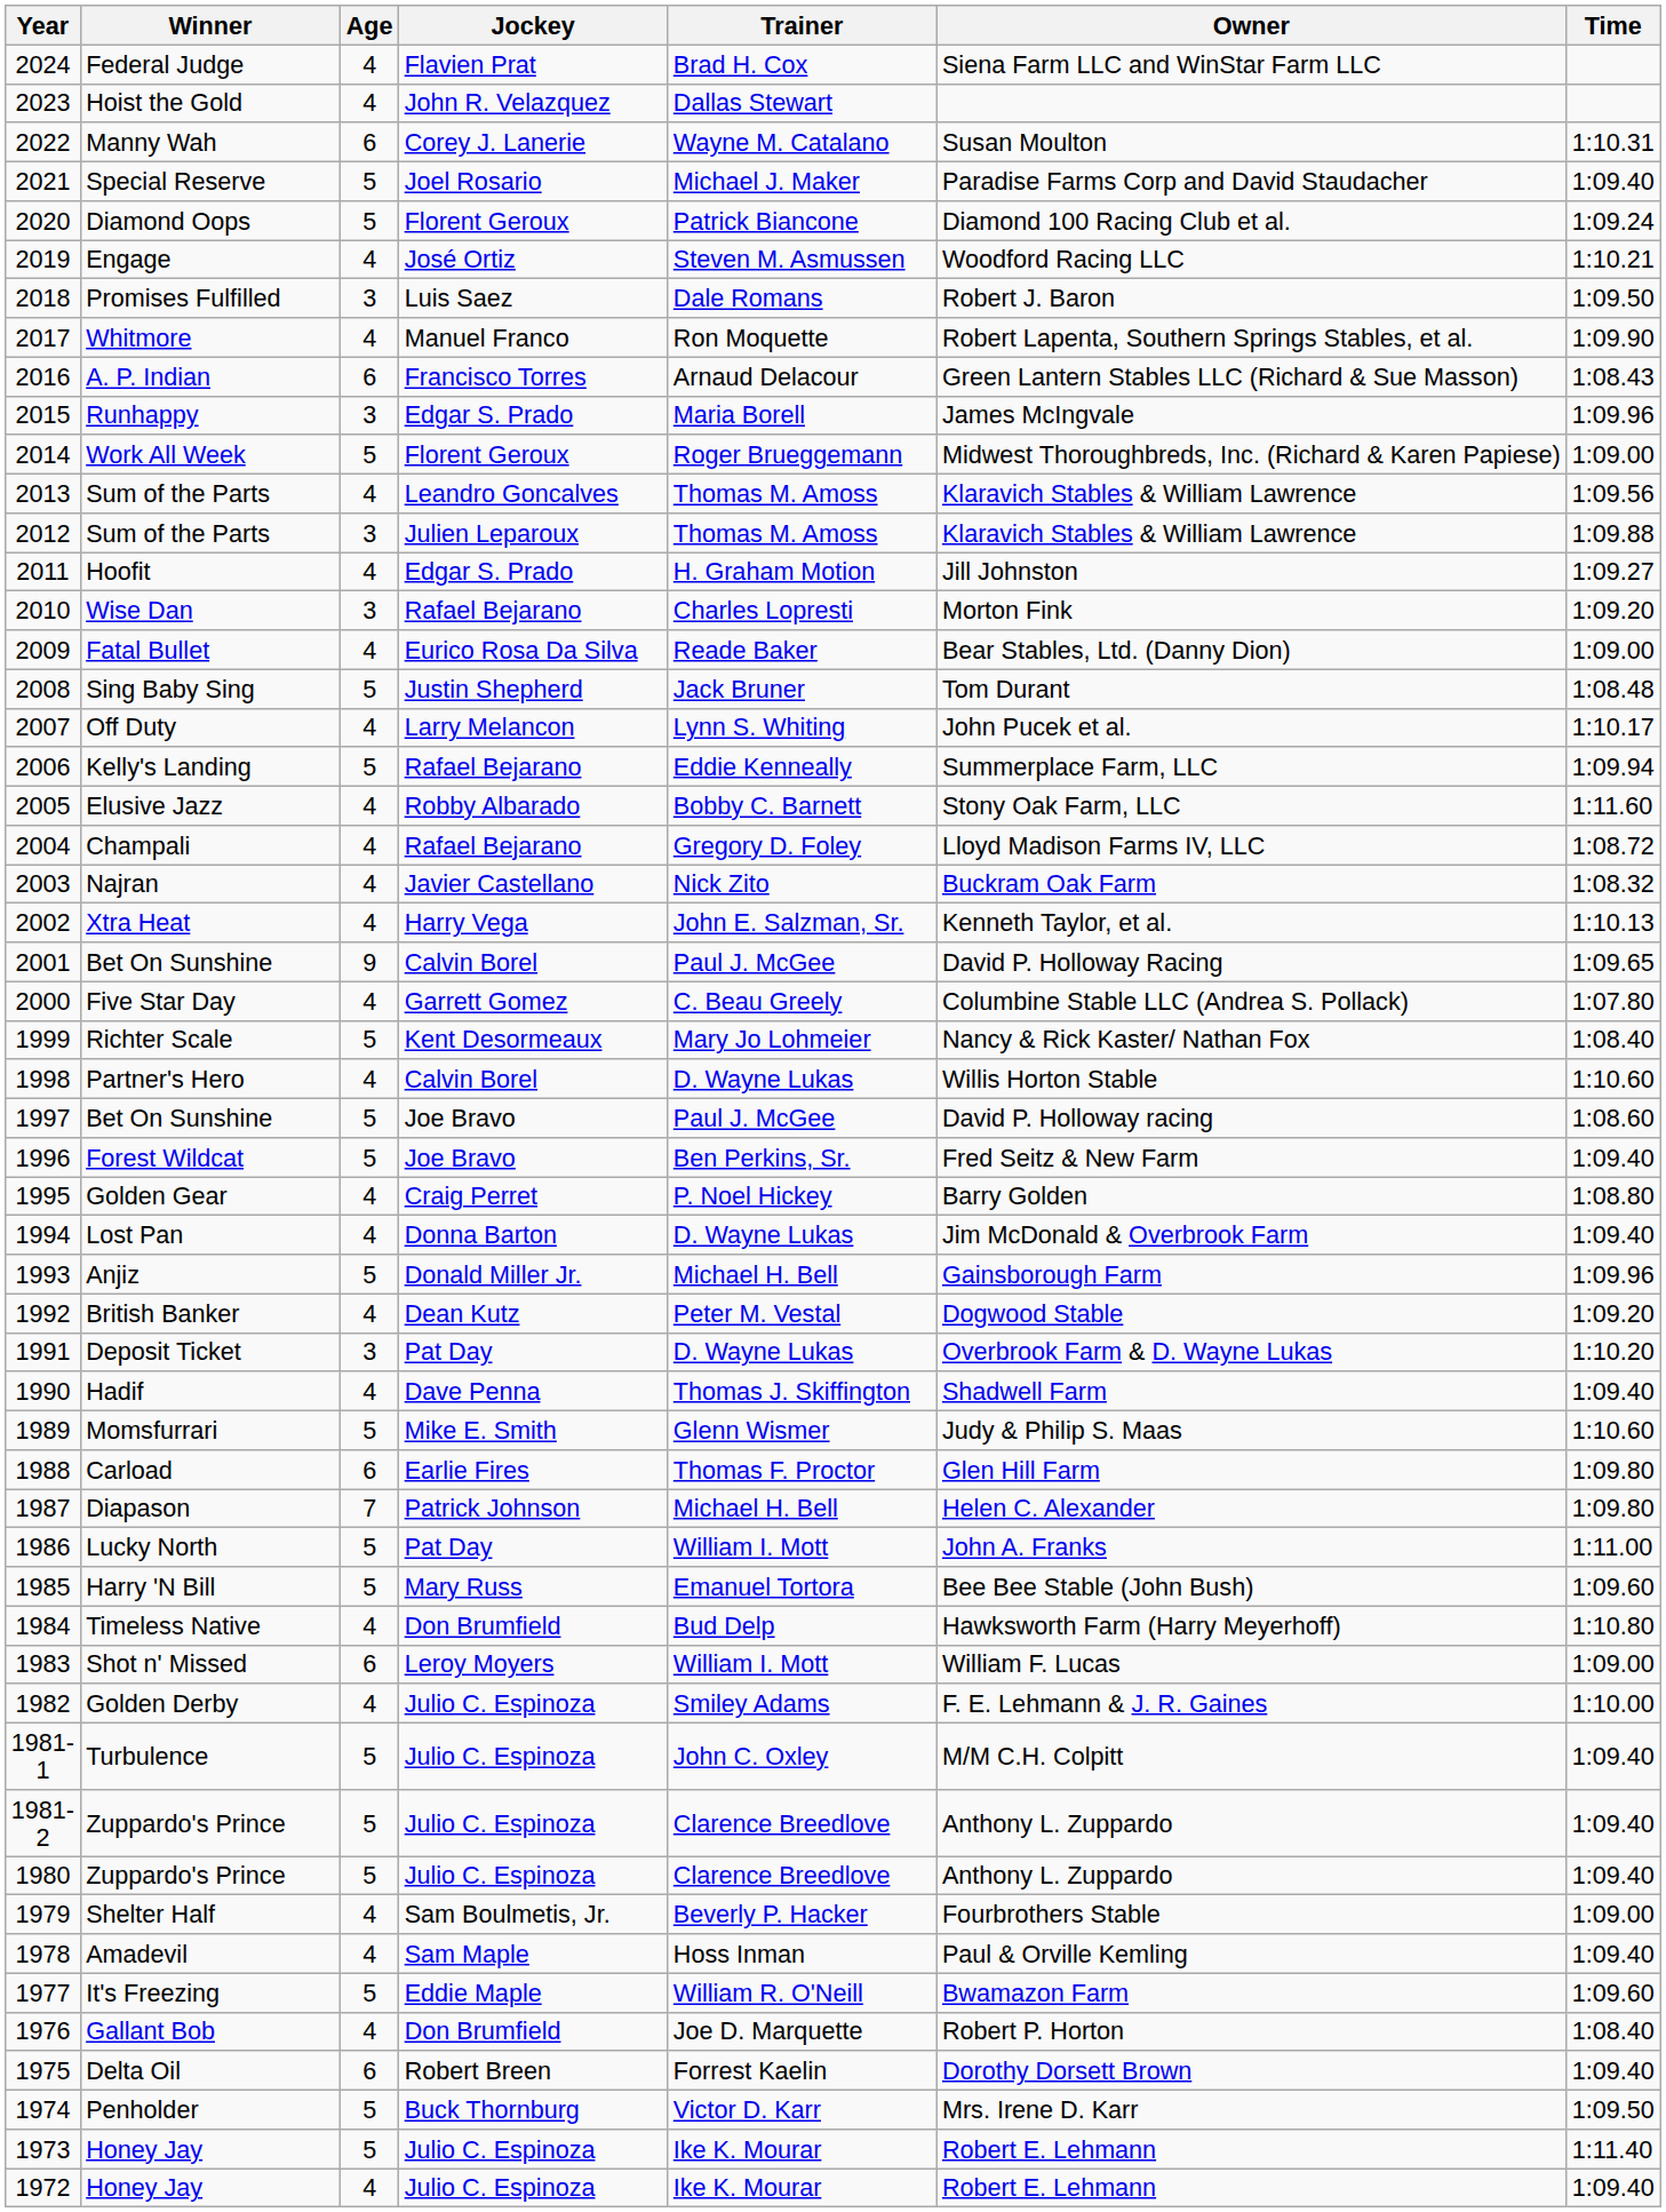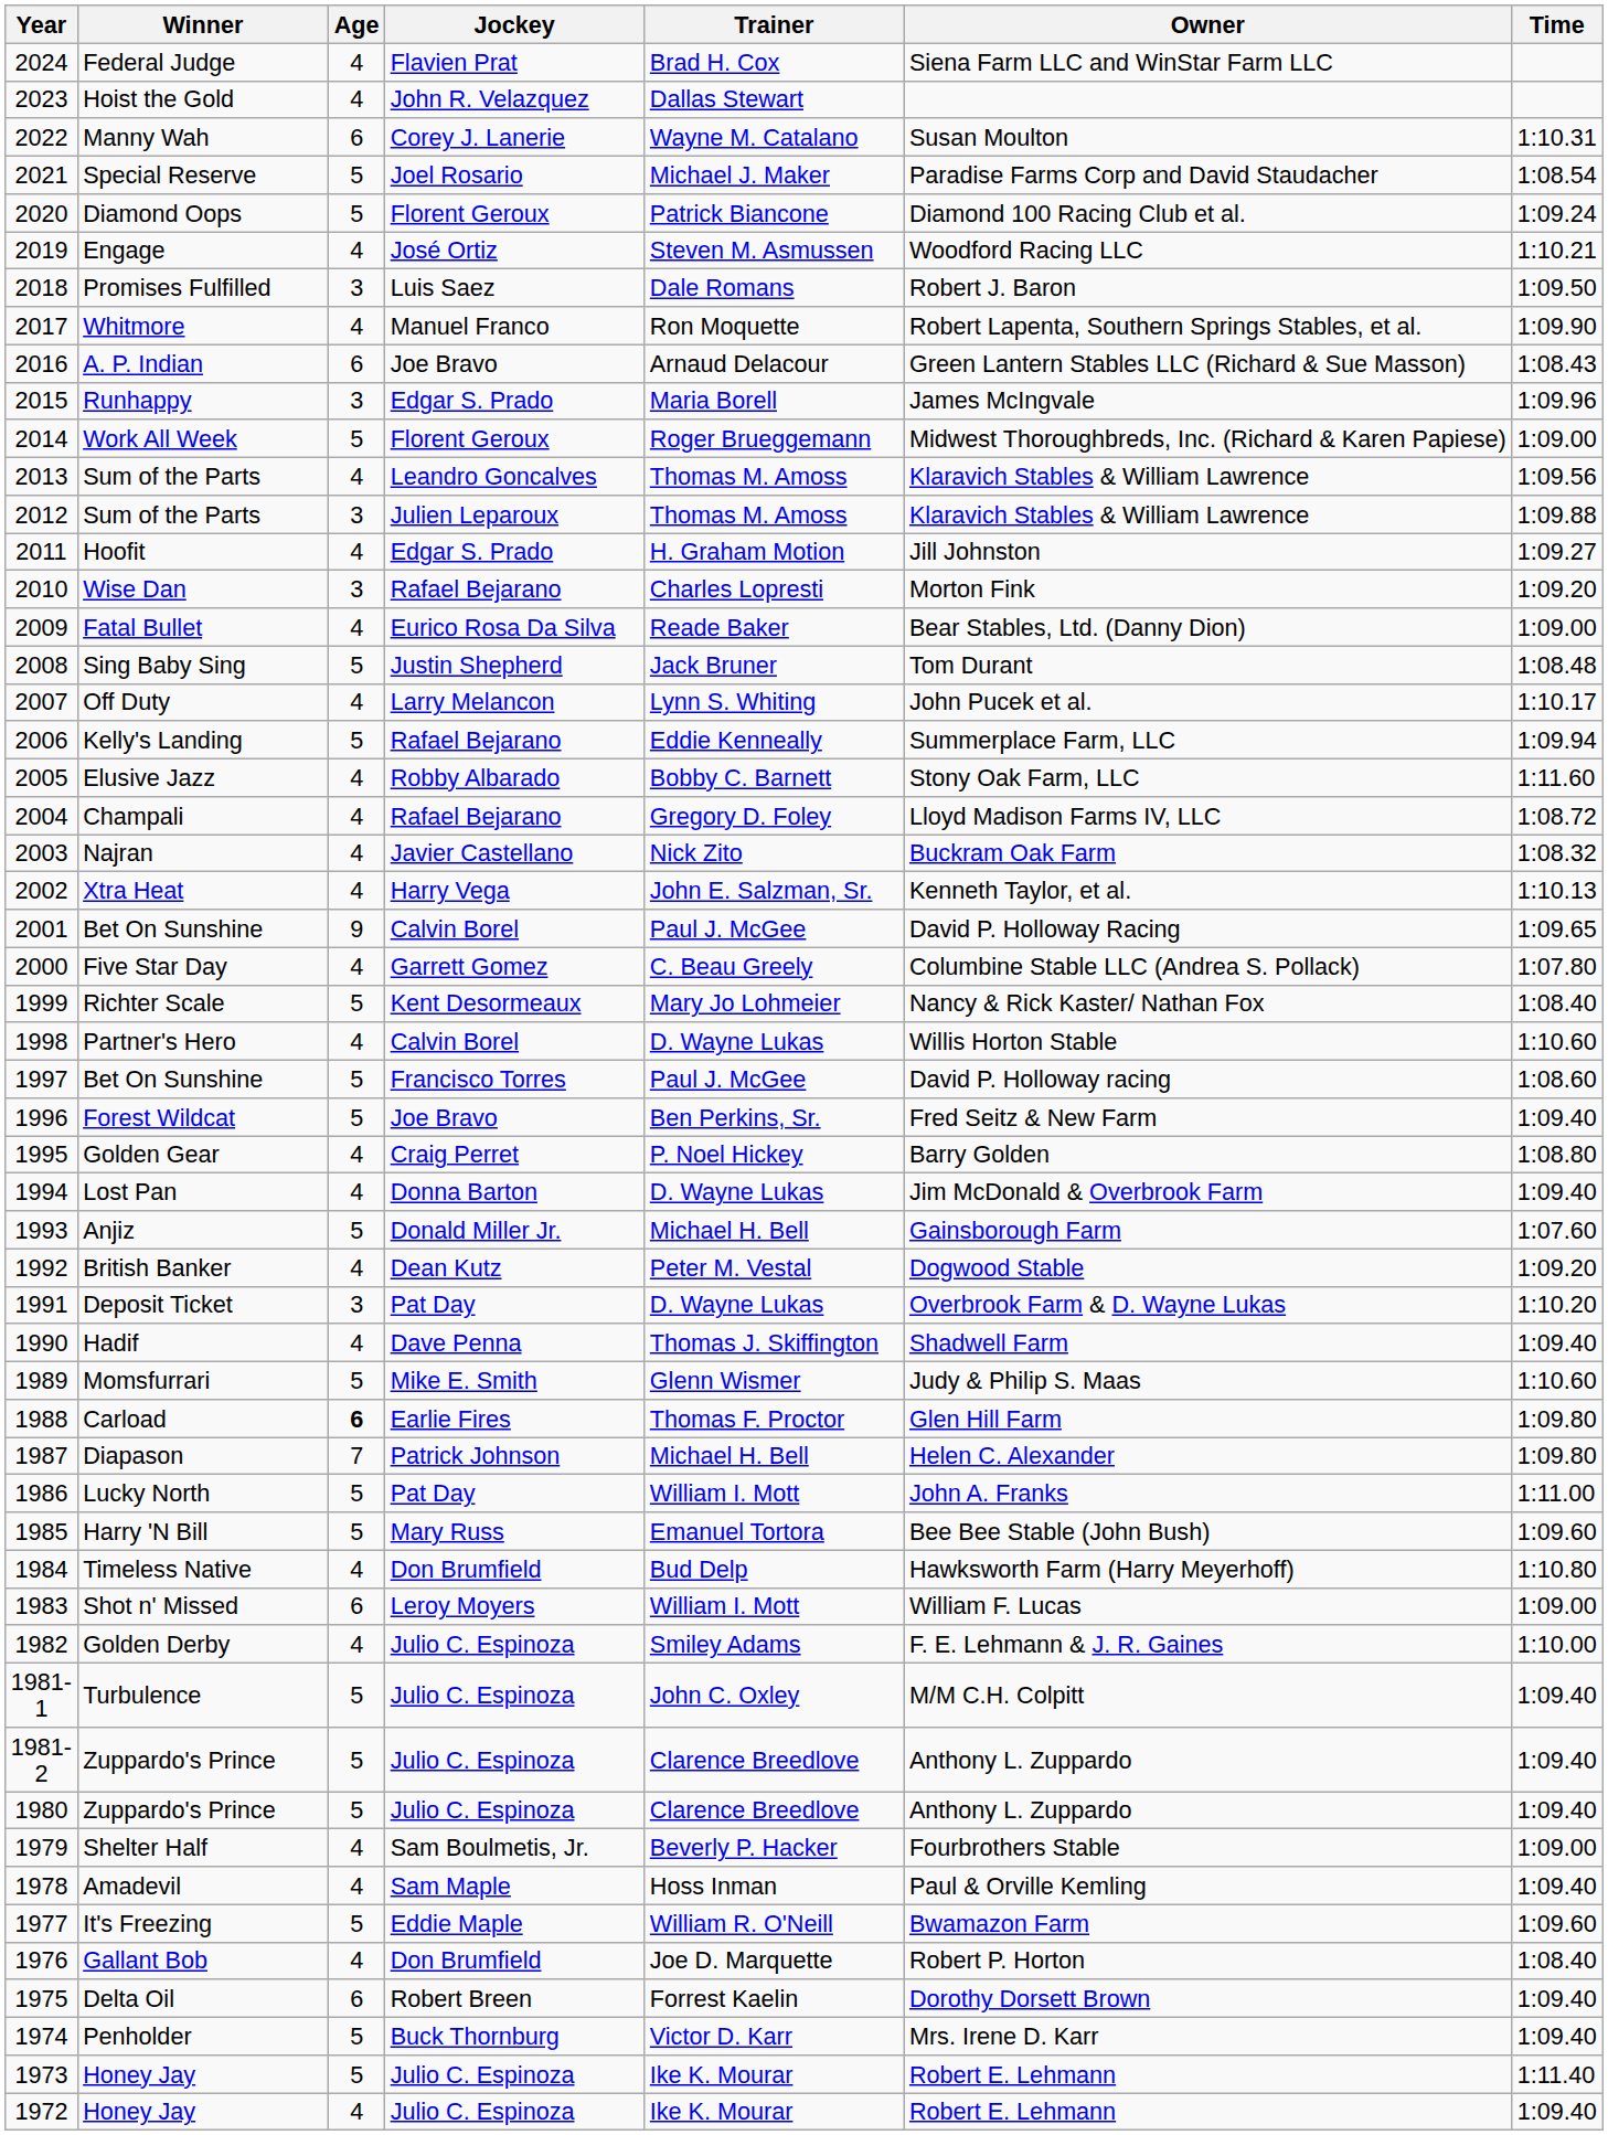 <table class="wikitable sortable" style="font-size:90%">
 <tr>
 <th style="width:30px">Year</th>
 <th style="width:145px">Winner</th>
 <th style="width:25px">Age</th>
 <th style="width:150px">Jockey</th>
 <th style="width:150px">Trainer</th>
 <th style=>Owner</th>
 <th style="width:30px">Time</th>
 </tr>
 <tr>
 <td align=center>2024</td>
 <td>Federal Judge</td>
 <td align=center>4</td>
 <td><a href='#'>Flavien Prat</a></td>
 <td><a href='#'>Brad H. Cox</a></td>
 <td>Siena Farm LLC and WinStar Farm LLC</td>
 <td></td>
 </tr>
 <tr>
 <td align=center>2023</td>
 <td>Hoist the Gold</td>
 <td align=center>4</td>
 <td><a href='#'>John R. Velazquez</a></td>
 <td><a href='#'>Dallas Stewart</a></td>
 <td></td>
 <td></td>
 </tr>
 <tr>
 <td align=center>2022</td>
 <td>Manny Wah</td>
 <td align=center>6</td>
 <td><a href='#'>Corey J. Lanerie</a></td>
 <td><a href='#'>Wayne M. Catalano</a></td>
 <td>Susan Moulton</td>
 <td>1:10.31</td>
 </tr>
 <tr>
 <td align=center>2021</td>
 <td>Special Reserve</td>
 <td align=center>5</td>
 <td><a href='#'>Joel Rosario</a></td>
 <td><a href='#'>Michael J. Maker</a></td>
 <td>Paradise Farms Corp and David Staudacher</td>
-<td>1:09.40</td>
+<td>1:08.54</td>
 </tr>
 <tr>
 <td align=center>2020</td>
 <td>Diamond Oops</td>
 <td align=center>5</td>
 <td><a href='#'>Florent Geroux</a></td>
 <td><a href='#'>Patrick Biancone</a></td>
 <td>Diamond 100 Racing Club et al.</td>
 <td>1:09.24</td>
 </tr>
 <tr>
 <td align=center>2019</td>
 <td>Engage</td>
 <td align=center>4</td>
 <td><a href='#'>José Ortiz</a></td>
 <td><a href='#'>Steven M. Asmussen</a></td>
 <td>Woodford Racing LLC</td>
 <td>1:10.21</td>
 </tr>
 <tr>
 <td align=center>2018</td>
 <td>Promises Fulfilled</td>
 <td align=center>3</td>
 <td>Luis Saez</td>
 <td><a href='#'>Dale Romans</a></td>
 <td>Robert J. Baron</td>
 <td>1:09.50</td>
 </tr>
 <tr>
 <td align=center>2017</td>
 <td><a href='#'>Whitmore</a></td>
 <td align=center>4</td>
 <td>Manuel Franco</td>
 <td>Ron Moquette</td>
 <td>Robert Lapenta, Southern Springs Stables, et al.</td>
 <td>1:09.90</td>
 </tr>
 <tr>
 <td align=center>2016</td>
 <td><a href='#'>A. P. Indian</a></td>
 <td align=center>6</td>
-<td><a href='#'>Francisco Torres</a></td>
+<td>Joe Bravo</td>
 <td>Arnaud Delacour</td>
 <td>Green Lantern Stables LLC (Richard & Sue Masson)</td>
 <td>1:08.43</td>
 </tr>
 <tr>
 <td align=center>2015</td>
 <td><a href='#'>Runhappy</a></td>
 <td align=center>3</td>
 <td><a href='#'>Edgar S. Prado</a></td>
 <td><a href='#'>Maria Borell</a></td>
 <td>James McIngvale</td>
 <td>1:09.96</td>
 </tr>
 <tr>
 <td align=center>2014</td>
 <td><a href='#'>Work All Week</a></td>
 <td align=center>5</td>
 <td><a href='#'>Florent Geroux</a></td>
 <td><a href='#'>Roger Brueggemann</a></td>
 <td>Midwest Thoroughbreds, Inc. (Richard & Karen Papiese)</td>
 <td>1:09.00</td>
 </tr>
 <tr>
 <td align=center>2013</td>
 <td>Sum of the Parts</td>
 <td align=center>4</td>
 <td><a href='#'>Leandro Goncalves</a></td>
 <td><a href='#'>Thomas M. Amoss</a></td>
 <td><a href='#'>Klaravich Stables</a> & William Lawrence</td>
 <td>1:09.56</td>
 </tr>
 <tr>
 <td align=center>2012</td>
 <td>Sum of the Parts</td>
 <td align=center>3</td>
 <td><a href='#'>Julien Leparoux</a></td>
 <td><a href='#'>Thomas M. Amoss</a></td>
 <td><a href='#'>Klaravich Stables</a> & William Lawrence</td>
 <td>1:09.88</td>
 </tr>
 <tr>
 <td align=center>2011</td>
 <td>Hoofit</td>
 <td align=center>4</td>
 <td><a href='#'>Edgar S. Prado</a></td>
 <td><a href='#'>H. Graham Motion</a></td>
 <td>Jill Johnston</td>
 <td>1:09.27</td>
 </tr>
 <tr>
 <td align=center>2010</td>
 <td><a href='#'>Wise Dan</a></td>
 <td align=center>3</td>
 <td><a href='#'>Rafael Bejarano</a></td>
 <td><a href='#'>Charles Lopresti</a></td>
 <td>Morton Fink</td>
 <td>1:09.20</td>
 </tr>
 <tr>
 <td align=center>2009</td>
 <td><a href='#'>Fatal Bullet</a></td>
 <td align=center>4</td>
 <td><a href='#'>Eurico Rosa Da Silva</a></td>
 <td><a href='#'>Reade Baker</a></td>
 <td>Bear Stables, Ltd. (Danny Dion)</td>
 <td>1:09.00</td>
 </tr>
 <tr>
 <td align=center>2008</td>
 <td>Sing Baby Sing</td>
 <td align=center>5</td>
 <td><a href='#'>Justin Shepherd</a></td>
 <td><a href='#'>Jack Bruner</a></td>
 <td>Tom Durant</td>
 <td>1:08.48</td>
 </tr>
 <tr>
 <td align=center>2007</td>
 <td>Off Duty</td>
 <td align=center>4</td>
 <td><a href='#'>Larry Melancon</a></td>
 <td><a href='#'>Lynn S. Whiting</a></td>
 <td>John Pucek et al.</td>
 <td>1:10.17</td>
 </tr>
 <tr>
 <td align=center>2006</td>
 <td>Kelly's Landing</td>
 <td align=center>5</td>
 <td><a href='#'>Rafael Bejarano</a></td>
 <td><a href='#'>Eddie Kenneally</a></td>
 <td>Summerplace Farm, LLC</td>
 <td>1:09.94</td>
 </tr>
 <tr>
 <td align=center>2005</td>
 <td>Elusive Jazz</td>
 <td align=center>4</td>
 <td><a href='#'>Robby Albarado</a></td>
 <td><a href='#'>Bobby C. Barnett</a></td>
 <td>Stony Oak Farm, LLC</td>
 <td>1:11.60</td>
 </tr>
 <tr>
 <td align=center>2004</td>
 <td>Champali</td>
 <td align=center>4</td>
 <td><a href='#'>Rafael Bejarano</a></td>
 <td><a href='#'>Gregory D. Foley</a></td>
 <td>Lloyd Madison Farms IV, LLC</td>
 <td>1:08.72</td>
 </tr>
 <tr>
 <td align=center>2003</td>
 <td>Najran</td>
 <td align=center>4</td>
 <td><a href='#'>Javier Castellano</a></td>
 <td><a href='#'>Nick Zito</a></td>
 <td><a href='#'>Buckram Oak Farm</a></td>
 <td>1:08.32</td>
 </tr>
 <tr>
 <td align=center>2002</td>
 <td><a href='#'>Xtra Heat</a></td>
 <td align=center>4</td>
 <td><a href='#'>Harry Vega</a></td>
 <td><a href='#'>John E. Salzman, Sr.</a></td>
 <td>Kenneth Taylor, et al.</td>
 <td>1:10.13</td>
 </tr>
 <tr>
 <td align=center>2001</td>
 <td>Bet On Sunshine</td>
 <td align=center>9</td>
 <td><a href='#'>Calvin Borel</a></td>
 <td><a href='#'>Paul J. McGee</a></td>
 <td>David P. Holloway Racing</td>
 <td>1:09.65</td>
 </tr>
 <tr>
 <td align=center>2000</td>
 <td>Five Star Day</td>
 <td align=center>4</td>
 <td><a href='#'>Garrett Gomez</a></td>
 <td><a href='#'>C. Beau Greely</a></td>
 <td>Columbine Stable LLC (Andrea S. Pollack)</td>
 <td>1:07.80</td>
 </tr>
 <tr>
 <td align=center>1999</td>
 <td>Richter Scale</td>
 <td align=center>5</td>
 <td><a href='#'>Kent Desormeaux</a></td>
 <td><a href='#'>Mary Jo Lohmeier</a></td>
 <td>Nancy & Rick Kaster/ Nathan Fox</td>
 <td>1:08.40</td>
 </tr>
 <tr>
 <td align=center>1998</td>
 <td>Partner's Hero</td>
 <td align=center>4</td>
 <td><a href='#'>Calvin Borel</a></td>
 <td><a href='#'>D. Wayne Lukas</a></td>
 <td>Willis Horton Stable</td>
 <td>1:10.60</td>
 </tr>
 <tr>
 <td align=center>1997</td>
 <td>Bet On Sunshine</td>
 <td align=center>5</td>
-<td>Joe Bravo</td>
+<td><a href='#'>Francisco Torres</a></td>
 <td><a href='#'>Paul J. McGee</a></td>
 <td>David P. Holloway racing</td>
 <td>1:08.60</td>
 </tr>
 <tr>
 <td align=center>1996</td>
 <td><a href='#'>Forest Wildcat</a></td>
 <td align=center>5</td>
 <td><a href='#'>Joe Bravo</a></td>
 <td><a href='#'>Ben Perkins, Sr.</a></td>
 <td>Fred Seitz & New Farm</td>
 <td>1:09.40</td>
 </tr>
 <tr>
 <td align=center>1995</td>
 <td>Golden Gear</td>
 <td align=center>4</td>
 <td><a href='#'>Craig Perret</a></td>
 <td><a href='#'>P. Noel Hickey</a></td>
 <td>Barry Golden</td>
 <td>1:08.80</td>
 </tr>
 <tr>
 <td align=center>1994</td>
 <td>Lost Pan</td>
 <td align=center>4</td>
 <td><a href='#'>Donna Barton</a></td>
 <td><a href='#'>D. Wayne Lukas</a></td>
 <td>Jim McDonald & <a href='#'>Overbrook Farm</a></td>
 <td>1:09.40</td>
 </tr>
 <tr>
 <td align=center>1993</td>
 <td>Anjiz</td>
 <td align=center>5</td>
 <td><a href='#'>Donald Miller Jr.</a></td>
 <td><a href='#'>Michael H. Bell</a></td>
 <td><a href='#'>Gainsborough Farm</a></td>
-<td>1:09.96</td>
+<td>1:07.60</td>
 </tr>
 <tr>
 <td align=center>1992</td>
 <td>British Banker</td>
 <td align=center>4</td>
 <td><a href='#'>Dean Kutz</a></td>
 <td><a href='#'>Peter M. Vestal</a></td>
 <td><a href='#'>Dogwood Stable</a></td>
 <td>1:09.20</td>
 </tr>
 <tr>
 <td align=center>1991</td>
 <td>Deposit Ticket</td>
 <td align=center>3</td>
 <td><a href='#'>Pat Day</a></td>
 <td><a href='#'>D. Wayne Lukas</a></td>
 <td><a href='#'>Overbrook Farm</a> & <a href='#'>D. Wayne Lukas</a></td>
 <td>1:10.20</td>
 </tr>
 <tr>
 <td align=center>1990</td>
 <td>Hadif</td>
 <td align=center>4</td>
 <td><a href='#'>Dave Penna</a></td>
 <td><a href='#'>Thomas J. Skiffington</a></td>
 <td><a href='#'>Shadwell Farm</a></td>
 <td>1:09.40</td>
 </tr>
 <tr>
 <td align=center>1989</td>
 <td>Momsfurrari</td>
 <td align=center>5</td>
 <td><a href='#'>Mike E. Smith</a></td>
 <td><a href='#'>Glenn Wismer</a></td>
 <td>Judy & Philip S. Maas</td>
 <td>1:10.60</td>
 </tr>
 <tr>
 <td align=center>1988</td>
 <td>Carload</td>
-<td align=center>6</td>
+<td align=center><strong>6</strong></td>
 <td><a href='#'>Earlie Fires</a></td>
 <td><a href='#'>Thomas F. Proctor</a></td>
 <td><a href='#'>Glen Hill Farm</a></td>
 <td>1:09.80</td>
 </tr>
 <tr>
 <td align=center>1987</td>
 <td>Diapason</td>
 <td align=center>7</td>
 <td><a href='#'>Patrick Johnson</a></td>
 <td><a href='#'>Michael H. Bell</a></td>
 <td><a href='#'>Helen C. Alexander</a></td>
 <td>1:09.80</td>
 </tr>
 <tr>
 <td align=center>1986</td>
 <td>Lucky North</td>
 <td align=center>5</td>
 <td><a href='#'>Pat Day</a></td>
 <td><a href='#'>William I. Mott</a></td>
 <td><a href='#'>John A. Franks</a></td>
 <td>1:11.00</td>
 </tr>
 <tr>
 <td align=center>1985</td>
 <td>Harry 'N Bill</td>
 <td align=center>5</td>
 <td><a href='#'>Mary Russ</a></td>
 <td><a href='#'>Emanuel Tortora</a></td>
 <td>Bee Bee Stable (John Bush)</td>
 <td>1:09.60</td>
 </tr>
 <tr>
 <td align=center>1984</td>
 <td>Timeless Native</td>
 <td align=center>4</td>
 <td><a href='#'>Don Brumfield</a></td>
 <td><a href='#'>Bud Delp</a></td>
 <td>Hawksworth Farm (Harry Meyerhoff)</td>
 <td>1:10.80</td>
 </tr>
 <tr>
 <td align=center>1983</td>
 <td>Shot n' Missed</td>
 <td align=center>6</td>
 <td><a href='#'>Leroy Moyers</a></td>
 <td><a href='#'>William I. Mott</a></td>
 <td>William F. Lucas</td>
 <td>1:09.00</td>
 </tr>
 <tr>
 <td align=center>1982</td>
 <td>Golden Derby</td>
 <td align=center>4</td>
 <td><a href='#'>Julio C. Espinoza</a></td>
 <td><a href='#'>Smiley Adams</a></td>
 <td>F. E. Lehmann & <a href='#'>J. R. Gaines</a></td>
 <td>1:10.00</td>
 </tr>
 <tr>
 <td align=center>1981-1</td>
 <td>Turbulence</td>
 <td align=center>5</td>
 <td><a href='#'>Julio C. Espinoza</a></td>
 <td><a href='#'>John C. Oxley</a></td>
 <td>M/M C.H. Colpitt</td>
 <td>1:09.40</td>
 </tr>
 <tr>
 <td align=center>1981-2</td>
 <td>Zuppardo's Prince</td>
 <td align=center>5</td>
 <td><a href='#'>Julio C. Espinoza</a></td>
 <td><a href='#'>Clarence Breedlove</a></td>
 <td>Anthony L. Zuppardo</td>
 <td>1:09.40</td>
 </tr>
 <tr>
 <td align=center>1980</td>
 <td>Zuppardo's Prince</td>
 <td align=center>5</td>
 <td><a href='#'>Julio C. Espinoza</a></td>
 <td><a href='#'>Clarence Breedlove</a></td>
 <td>Anthony L. Zuppardo</td>
 <td>1:09.40</td>
 </tr>
 <tr>
 <td align=center>1979</td>
 <td>Shelter Half</td>
 <td align=center>4</td>
 <td>Sam Boulmetis, Jr.</td>
 <td><a href='#'>Beverly P. Hacker</a></td>
 <td>Fourbrothers Stable</td>
 <td>1:09.00</td>
 </tr>
 <tr>
 <td align=center>1978</td>
 <td>Amadevil</td>
 <td align=center>4</td>
 <td><a href='#'>Sam Maple</a></td>
 <td>Hoss Inman</td>
 <td>Paul & Orville Kemling</td>
 <td>1:09.40</td>
 </tr>
 <tr>
 <td align=center>1977</td>
 <td>It's Freezing</td>
 <td align=center>5</td>
 <td><a href='#'>Eddie Maple</a></td>
 <td><a href='#'>William R. O'Neill</a></td>
 <td><a href='#'>Bwamazon Farm</a></td>
 <td>1:09.60</td>
 </tr>
 <tr>
 <td align=center>1976</td>
 <td><a href='#'>Gallant Bob</a></td>
 <td align=center>4</td>
 <td><a href='#'>Don Brumfield</a></td>
 <td>Joe D. Marquette</td>
 <td>Robert P. Horton</td>
 <td>1:08.40</td>
 </tr>
 <tr>
 <td align=center>1975</td>
 <td>Delta Oil</td>
 <td align=center>6</td>
 <td>Robert Breen</td>
 <td>Forrest Kaelin</td>
 <td><a href='#'>Dorothy Dorsett Brown</a></td>
 <td>1:09.40</td>
 </tr>
 <tr>
 <td align=center>1974</td>
 <td>Penholder</td>
 <td align=center>5</td>
 <td><a href='#'>Buck Thornburg</a></td>
 <td><a href='#'>Victor D. Karr</a></td>
 <td>Mrs. Irene D. Karr</td>
-<td>1:09.50</td>
+<td>1:09.40</td>
 </tr>
 <tr>
 <td align=center>1973</td>
 <td><a href='#'>Honey Jay</a></td>
 <td align=center>5</td>
 <td><a href='#'>Julio C. Espinoza</a></td>
 <td><a href='#'>Ike K. Mourar</a></td>
 <td><a href='#'>Robert E. Lehmann</a></td>
 <td>1:11.40</td>
 </tr>
 <tr>
 <td align=center>1972</td>
 <td><a href='#'>Honey Jay</a></td>
 <td align=center>4</td>
 <td><a href='#'>Julio C. Espinoza</a></td>
 <td><a href='#'>Ike K. Mourar</a></td>
 <td><a href='#'>Robert E. Lehmann</a></td>
 <td>1:09.40</td>
 </tr>
 </table>
